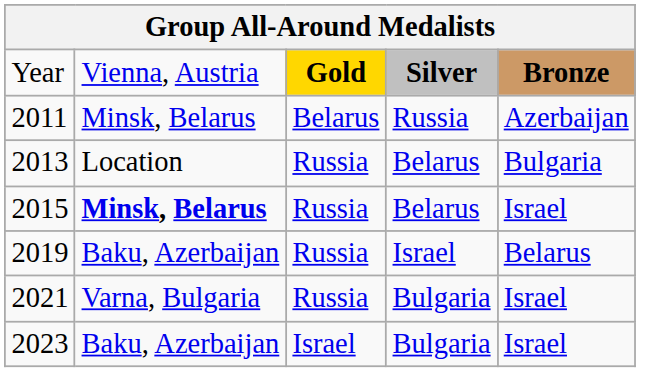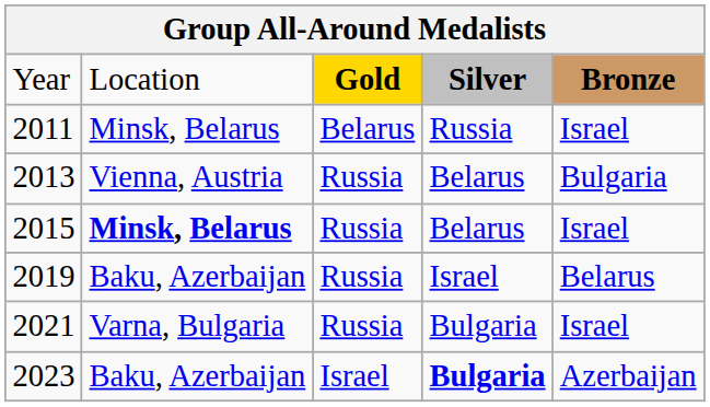 <table class="wikitable">
 <tr>
 <th colspan=5 align="center"><strong>Group All-Around Medalists</strong></th>
 </tr>
 <tr>
 <td>Year</td>
-<td> <a href='#'>Vienna</a>, <a href='#'>Austria</a></td>
+<td>Location</td>
 <td style="text-align:center;background-color:gold;"><strong>Gold</strong></td>
 <td style="text-align:center;background-color:silver;"><strong>Silver</strong></td>
 <td style="text-align:center;background-color:#CC9966;"><strong>Bronze</strong></td>
 </tr>
 <tr>
 <td>2011</td>
 <td> <a href='#'>Minsk</a>, <a href='#'>Belarus</a></td>
 <td> <a href='#'>Belarus</a></td>
 <td> <a href='#'>Russia</a></td>
-<td> <a href='#'>Azerbaijan</a></td>
+<td> <a href='#'>Israel</a></td>
 </tr>
 <tr>
 <td>2013</td>
-<td>Location</td>
+<td> <a href='#'>Vienna</a>, <a href='#'>Austria</a></td>
 <td> <a href='#'>Russia</a></td>
 <td> <a href='#'>Belarus</a></td>
 <td> <a href='#'>Bulgaria</a></td>
 </tr>
 <tr>
 <td>2015</td>
 <td><strong> <a href='#'>Minsk</a>, <a href='#'>Belarus</a></strong></td>
 <td> <a href='#'>Russia</a></td>
 <td> <a href='#'>Belarus</a></td>
 <td> <a href='#'>Israel</a></td>
 </tr>
 <tr>
 <td>2019</td>
 <td> <a href='#'>Baku</a>, <a href='#'>Azerbaijan</a></td>
 <td> <a href='#'>Russia</a></td>
 <td> <a href='#'>Israel</a></td>
 <td> <a href='#'>Belarus</a></td>
 </tr>
 <tr>
 <td>2021</td>
 <td> <a href='#'>Varna</a>, <a href='#'>Bulgaria</a></td>
 <td> <a href='#'>Russia</a></td>
 <td> <a href='#'>Bulgaria</a></td>
 <td> <a href='#'>Israel</a></td>
 </tr>
 <tr>
 <td>2023</td>
 <td> <a href='#'>Baku</a>, <a href='#'>Azerbaijan</a></td>
 <td> <a href='#'>Israel</a></td>
-<td> <a href='#'>Bulgaria</a></td>
-<td> <a href='#'>Israel</a></td>
+<td><strong> <a href='#'>Bulgaria</a></strong></td>
+<td> <a href='#'>Azerbaijan</a></td>
 </tr>
 </table>
